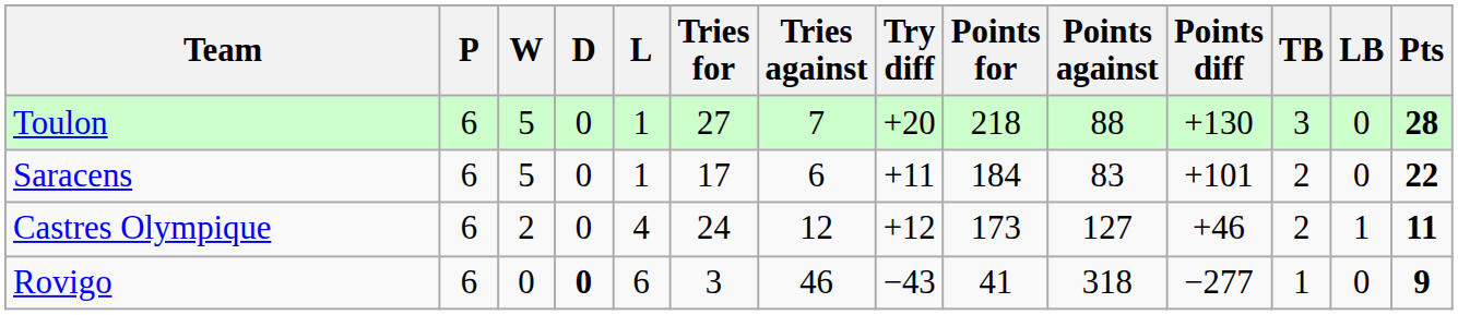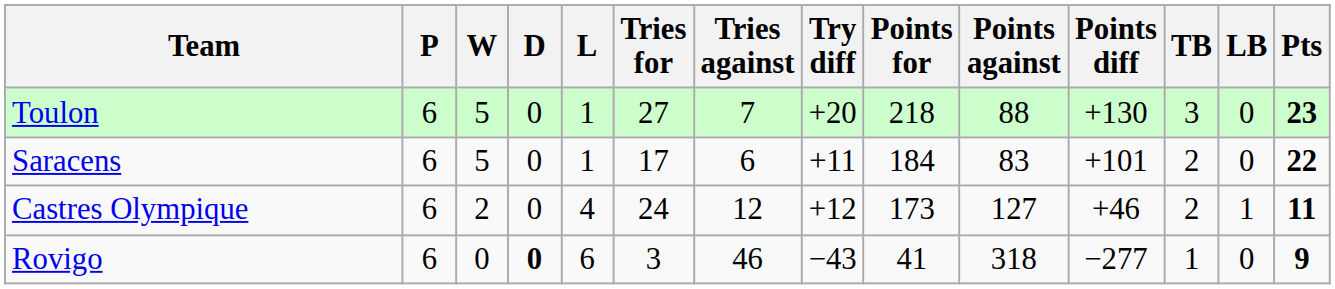 <table class="wikitable" style="text-align: center;">
 <tr>
 <th width="200">Team</th>
 <th width="20">P</th>
 <th width="20">W</th>
 <th width="20">D</th>
 <th width="20">L</th>
 <th width="20">Tries for</th>
 <th width="20">Tries against</th>
 <th width="20">Try diff</th>
 <th width="20">Points for</th>
 <th width="20">Points against</th>
 <th width="25">Points diff</th>
 <th width="20">TB</th>
 <th width="20">LB</th>
 <th width="20">Pts</th>
 </tr>
 <tr bgcolor="#ccffcc">
 <td align=left> <a href='#'>Toulon</a></td>
 <td>6</td>
 <td>5</td>
 <td>0</td>
 <td>1</td>
 <td>27</td>
 <td>7</td>
 <td>+20</td>
 <td>218</td>
 <td>88</td>
 <td>+130</td>
 <td>3</td>
 <td>0</td>
-<td><strong>28</strong></td>
+<td><strong>23</strong></td>
 </tr>
 <tr>
 <td align=left> <a href='#'>Saracens</a></td>
 <td>6</td>
 <td>5</td>
 <td>0</td>
 <td>1</td>
 <td>17</td>
 <td>6</td>
 <td>+11</td>
 <td>184</td>
 <td>83</td>
 <td>+101</td>
 <td>2</td>
 <td>0</td>
 <td><strong>22</strong></td>
 </tr>
 <tr>
 <td align=left> <a href='#'>Castres Olympique</a></td>
 <td>6</td>
 <td>2</td>
 <td>0</td>
 <td>4</td>
 <td>24</td>
 <td>12</td>
 <td>+12</td>
 <td>173</td>
 <td>127</td>
 <td>+46</td>
 <td>2</td>
 <td>1</td>
 <td><strong>11</strong></td>
 </tr>
 <tr>
 <td align=left> <a href='#'>Rovigo</a></td>
 <td>6</td>
 <td>0</td>
 <td><strong>0</strong></td>
 <td>6</td>
 <td>3</td>
 <td>46</td>
 <td>−43</td>
 <td>41</td>
 <td>318</td>
 <td>−277</td>
 <td>1</td>
 <td>0</td>
 <td><strong>9</strong></td>
 </tr>
 </table>
